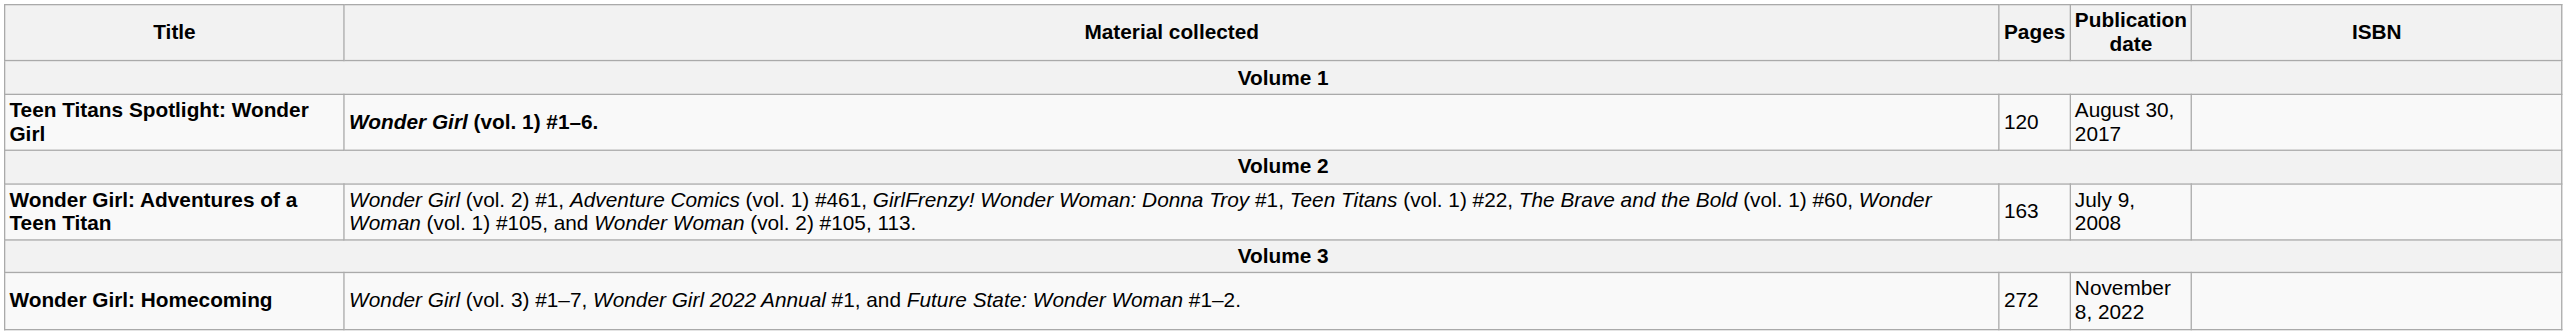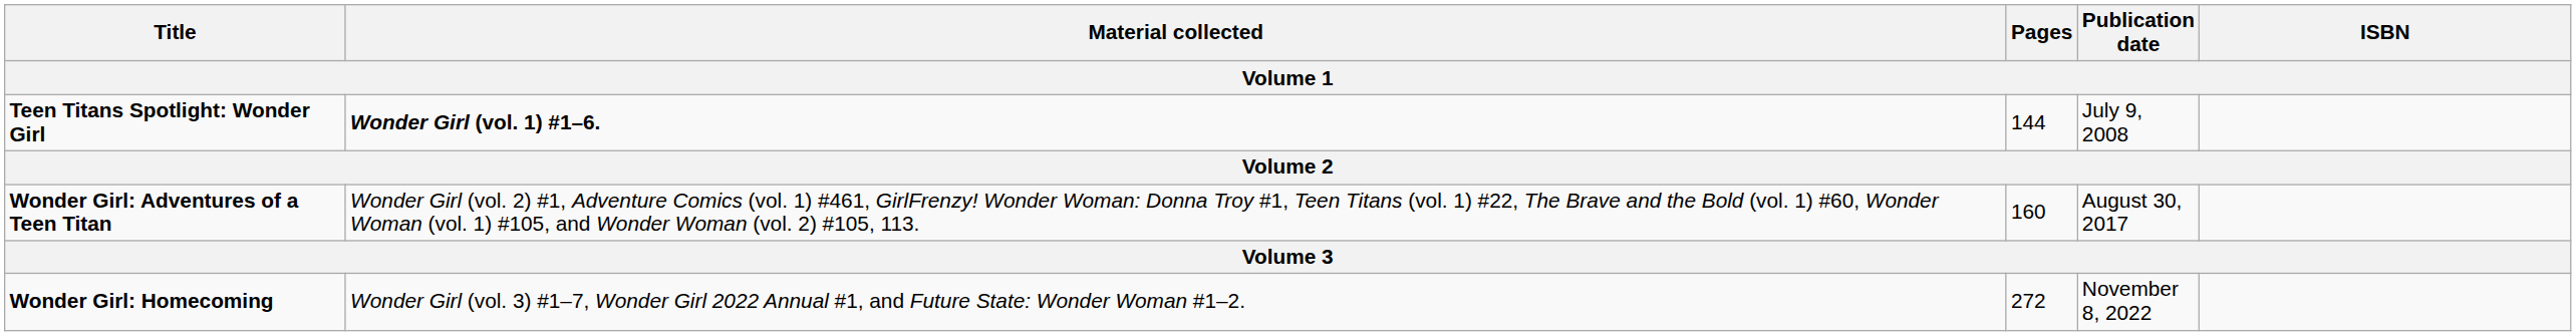 <table class="wikitable sortable">
 <tr>
 <th>Title</th>
 <th>Material collected</th>
 <th class="unsortable" style="width:1%;">Pages</th>
 <th style="width:1%;">Publication date</th>
 <th class="unsortable" style="width:14.47%;">ISBN</th>
 </tr>
 <tr>
 <th colspan="5">Volume 1</th>
 </tr>
 <tr>
 <td><strong>Teen Titans Spotlight: Wonder Girl</strong></td>
 <td><strong><em>Wonder Girl</em> (vol. 1) #1–6.</strong></td>
-<td>120</td>
-<td>August 30, 2017</td>
+<td>144</td>
+<td>July 9, 2008</td>
 <td></td>
 </tr>
 <tr>
 <th colspan="5">Volume 2</th>
 </tr>
 <tr>
 <td><strong>Wonder Girl: Adventures of  a Teen Titan</strong></td>
 <td><em>Wonder Girl</em> (vol. 2) #1, <em>Adventure Comics</em> (vol. 1) #461, <em>GirlFrenzy! Wonder Woman: Donna Troy</em> #1, <em>Teen Titans</em> (vol. 1) #22, <em>The Brave and the Bold</em> (vol. 1) #60, <em>Wonder Woman</em> (vol. 1) #105, and <em>Wonder Woman</em> (vol. 2) #105, 113.</td>
-<td>163</td>
-<td>July 9, 2008</td>
+<td>160</td>
+<td>August 30, 2017</td>
 <td></td>
 </tr>
 <tr>
 <th colspan="5">Volume 3</th>
 </tr>
 <tr>
 <td><strong>Wonder Girl: Homecoming</strong></td>
 <td><em>Wonder Girl</em> (vol. 3) #1–7, <em>Wonder Girl 2022 Annual</em> #1, and <em>Future State: Wonder Woman</em> #1–2.</td>
 <td>272</td>
 <td>November 8, 2022</td>
 <td></td>
 </tr>
 </table>
